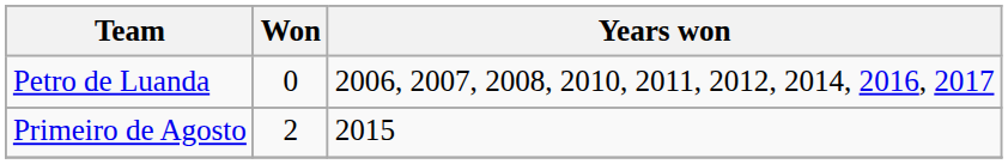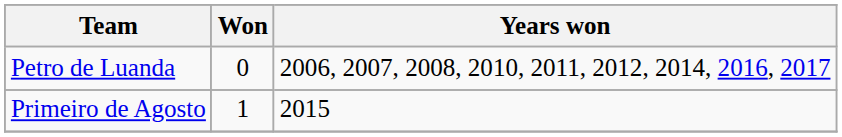 <table class="wikitable" style="text-align:left; font-size:83%">
 <tr>
 <th>Team</th>
 <th>Won</th>
 <th>Years won</th>
 </tr>
 <tr>
 <td><a href='#'>Petro de Luanda</a></td>
 <td align=center>0</td>
 <td>2006, 2007, 2008, 2010, 2011, 2012, 2014, <a href='#'>2016</a>, <a href='#'>2017</a></td>
 </tr>
 <tr>
 <td><a href='#'>Primeiro de Agosto</a></td>
-<td align=center>2</td>
+<td align=center>1</td>
 <td>2015</td>
 </tr>
 <tr>
 </tr>
 </table>
